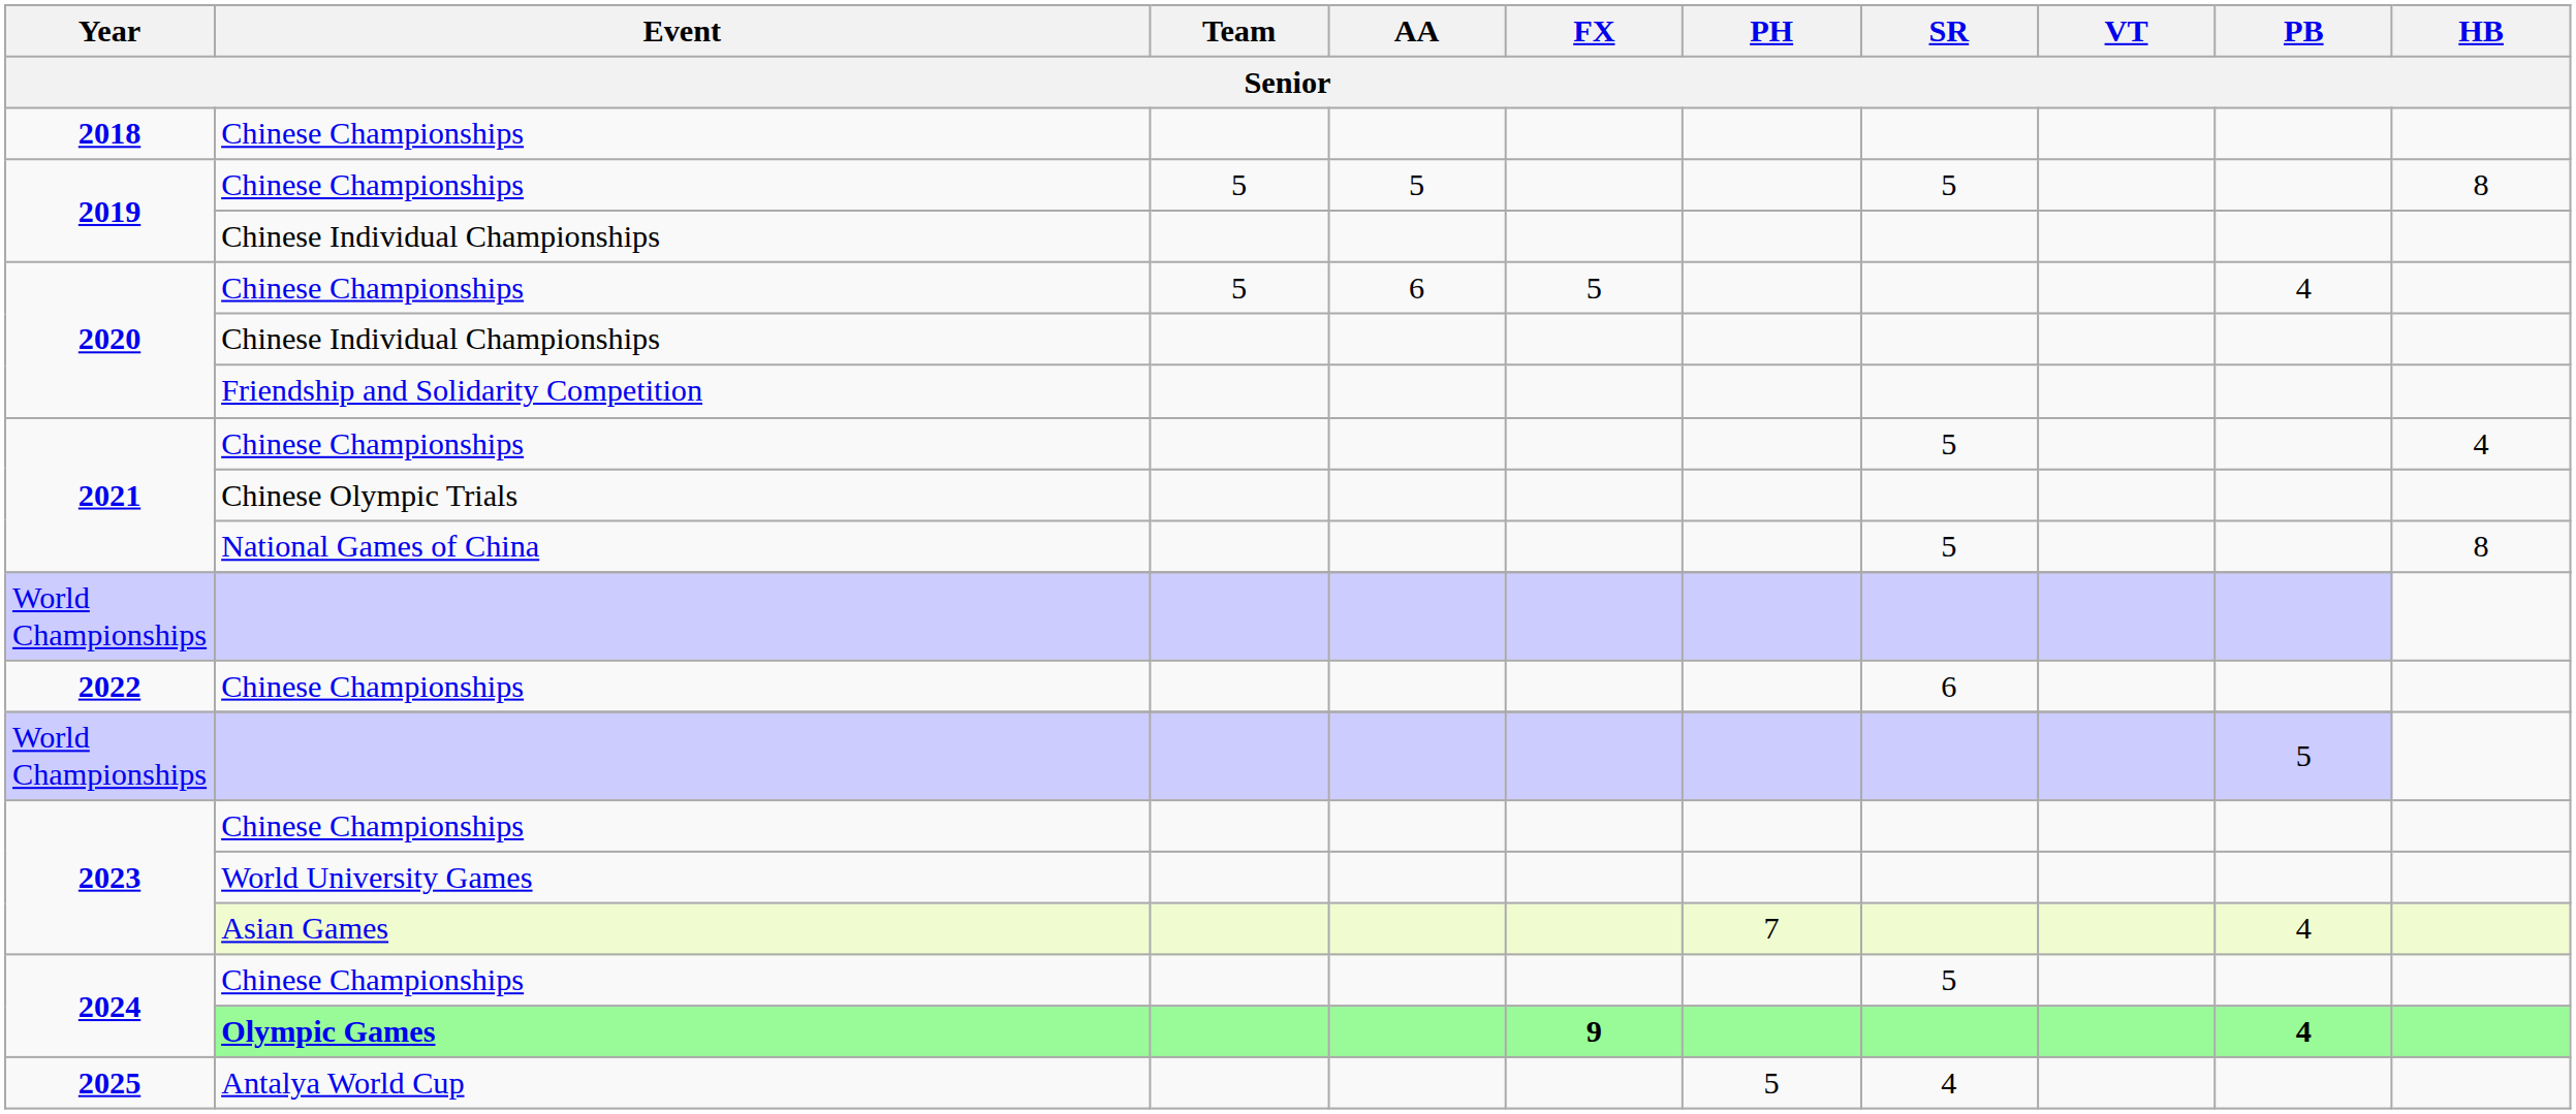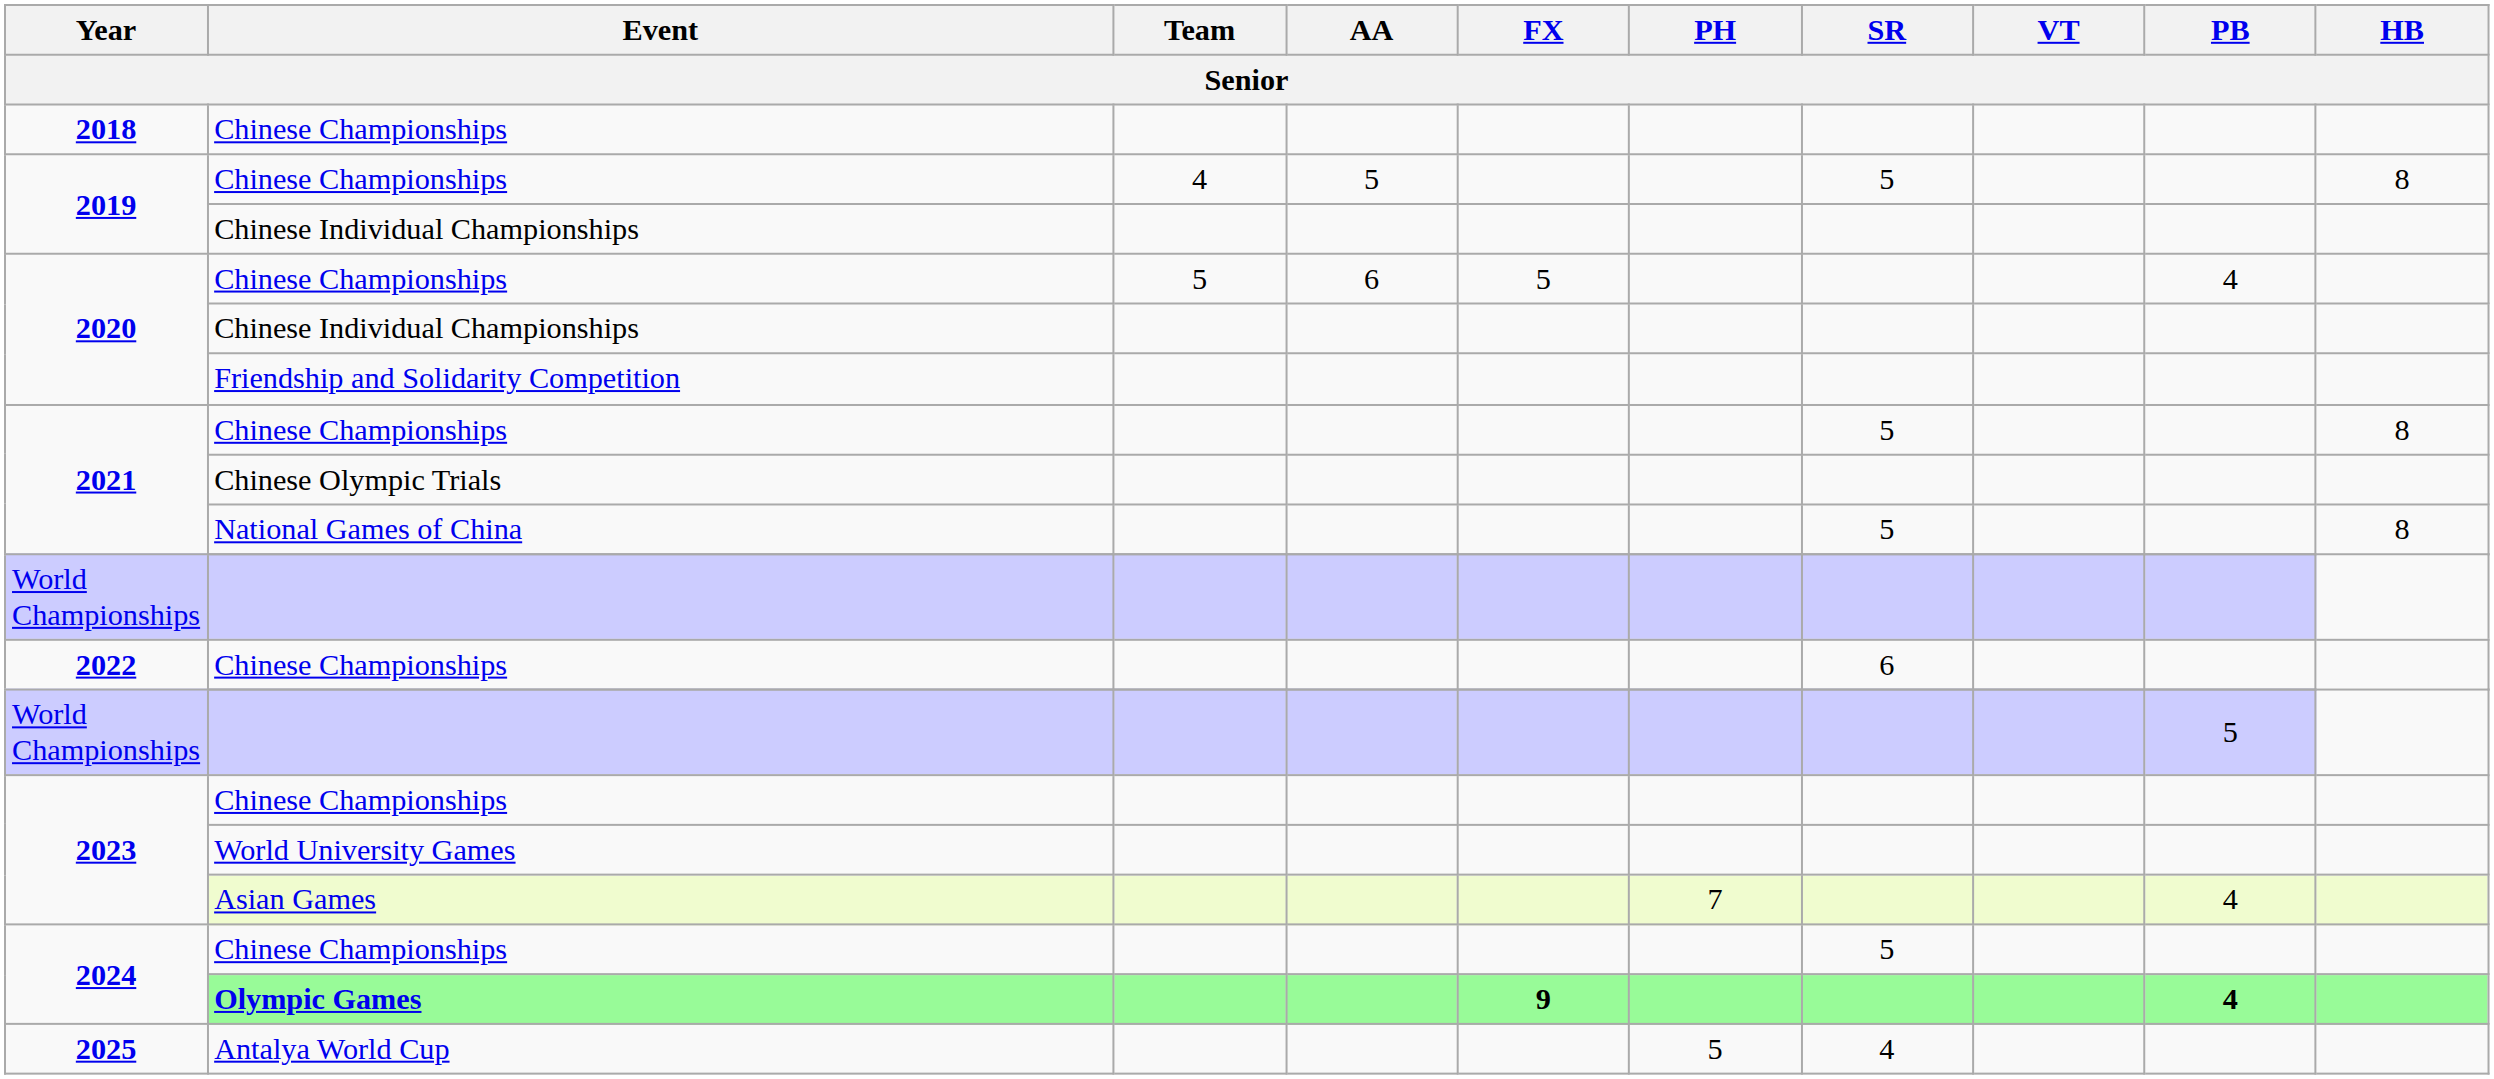 <table class="wikitable sortable" style="text-align:center; font-size:95%;">
 <tr>
 <th width=7% class=unsortable>Year</th>
 <th width=37% class=unsortable>Event</th>
 <th width=7% class=unsortable>Team</th>
 <th width=7% class=unsortable>AA</th>
 <th width=7% class=unsortable><a href='#'>FX</a></th>
 <th width=7% class=unsortable><a href='#'>PH</a></th>
 <th width=7% class=unsortable><a href='#'>SR</a></th>
 <th width=7% class=unsortable><a href='#'>VT</a></th>
 <th width=7% class=unsortable><a href='#'>PB</a></th>
 <th width=7% class=unsortable><a href='#'>HB</a></th>
 </tr>
 <tr>
 <th colspan="10"><strong>Senior</strong></th>
 </tr>
 <tr>
 <td rowspan="1"><strong><a href='#'>2018</a></strong></td>
 <td align=left><a href='#'>Chinese Championships</a></td>
 <td></td>
 <td></td>
 <td></td>
 <td></td>
 <td></td>
 <td></td>
 <td></td>
 <td></td>
 </tr>
 <tr>
 <td rowspan="2"><strong><a href='#'>2019</a></strong></td>
 <td align=left><a href='#'>Chinese Championships</a></td>
-<td>5</td>
+<td>4</td>
 <td>5</td>
 <td></td>
 <td></td>
 <td>5</td>
 <td></td>
 <td></td>
 <td>8</td>
 </tr>
 <tr>
 <td align=left>Chinese Individual Championships</td>
 <td></td>
 <td></td>
 <td></td>
 <td></td>
 <td></td>
 <td></td>
 <td></td>
 <td></td>
 </tr>
 <tr>
 <td rowspan="3"><strong><a href='#'>2020</a></strong></td>
 <td align=left><a href='#'>Chinese Championships</a></td>
 <td>5</td>
 <td>6</td>
 <td>5</td>
 <td></td>
 <td></td>
 <td></td>
 <td>4</td>
 <td></td>
 </tr>
 <tr>
 <td align=left>Chinese Individual Championships</td>
 <td></td>
 <td></td>
 <td></td>
 <td></td>
 <td></td>
 <td></td>
 <td></td>
 <td></td>
 </tr>
 <tr>
 <td align=left><a href='#'>Friendship and Solidarity Competition</a></td>
 <td></td>
 <td></td>
 <td></td>
 <td></td>
 <td></td>
 <td></td>
 <td></td>
 <td></td>
 </tr>
 <tr>
 <td rowspan="4"><strong><a href='#'>2021</a></strong></td>
 <td align=left><a href='#'>Chinese Championships</a></td>
 <td></td>
 <td></td>
 <td></td>
 <td></td>
 <td>5</td>
 <td></td>
 <td></td>
-<td>4</td>
+<td>8</td>
 </tr>
 <tr>
 <td align=left>Chinese Olympic Trials</td>
 <td></td>
 <td></td>
 <td></td>
 <td></td>
 <td></td>
 <td></td>
 <td></td>
 <td></td>
 </tr>
 <tr>
 <td align=left><a href='#'>National Games of China</a></td>
 <td></td>
 <td></td>
 <td></td>
 <td></td>
 <td>5</td>
 <td></td>
 <td></td>
 <td>8</td>
 </tr>
 <tr>
 </tr>
 <tr bgcolor=#CCCCFF>
 <td align=left><a href='#'>World Championships</a></td>
 <td></td>
 <td></td>
 <td></td>
 <td></td>
 <td></td>
 <td></td>
 <td></td>
 <td></td>
 </tr>
 <tr>
 <td rowspan="2"><strong><a href='#'>2022</a></strong></td>
 <td align=left><a href='#'>Chinese Championships</a></td>
 <td></td>
 <td></td>
 <td></td>
 <td></td>
 <td>6</td>
 <td></td>
 <td></td>
 <td></td>
 </tr>
 <tr>
 </tr>
 <tr bgcolor=#CCCCFF>
 <td align=left><a href='#'>World Championships</a></td>
 <td></td>
 <td></td>
 <td></td>
 <td></td>
 <td></td>
 <td></td>
 <td></td>
 <td>5</td>
 </tr>
 <tr>
 <td rowspan="3"><strong><a href='#'>2023</a></strong></td>
 <td align=left><a href='#'>Chinese Championships</a></td>
 <td></td>
 <td></td>
 <td></td>
 <td></td>
 <td></td>
 <td></td>
 <td></td>
 <td></td>
 </tr>
 <tr>
 <td align=left><a href='#'>World University Games</a></td>
 <td></td>
 <td></td>
 <td></td>
 <td></td>
 <td></td>
 <td></td>
 <td></td>
 <td></td>
 </tr>
 <tr bgcolor=#f0fccf>
 <td align=left><a href='#'>Asian Games</a></td>
 <td></td>
 <td></td>
 <td></td>
 <td>7</td>
 <td></td>
 <td></td>
 <td>4</td>
 <td></td>
 </tr>
 <tr>
 <td rowspan="2"><strong><a href='#'>2024</a></strong></td>
 <td align=left><a href='#'>Chinese Championships</a></td>
 <td></td>
 <td></td>
 <td></td>
 <td></td>
 <td>5</td>
 <td></td>
 <td></td>
 <td></td>
 </tr>
 <tr bgcolor=98FB98>
 <td align=left><strong><a href='#'>Olympic Games</a></strong></td>
 <td></td>
 <td></td>
 <td><strong>9</strong></td>
 <td></td>
 <td></td>
 <td></td>
 <td><strong>4</strong></td>
 <td></td>
 </tr>
 <tr>
 <td rowspan="1"><strong><a href='#'>2025</a></strong></td>
 <td align=left><a href='#'>Antalya World Cup</a></td>
 <td></td>
 <td></td>
 <td></td>
 <td>5</td>
 <td>4</td>
 <td></td>
 <td></td>
 <td></td>
 </tr>
 </table>
